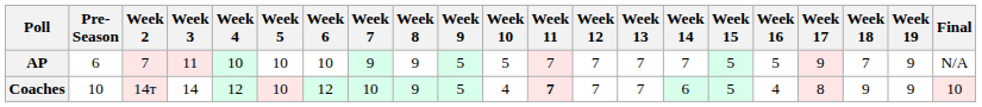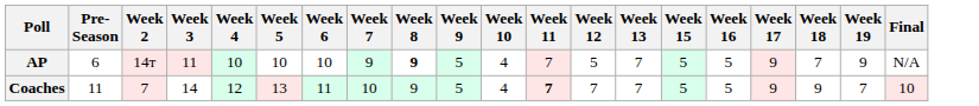 <table class="wikitable" style="white-space:nowrap;font-size:90%">
 <tr>
 <th>Poll</th>
 <th>Pre-<br>Season</th>
 <th>Week<br>2</th>
 <th>Week<br>3</th>
 <th>Week<br>4</th>
 <th>Week<br>5</th>
 <th>Week<br>6</th>
 <th>Week<br>7</th>
 <th>Week<br>8</th>
 <th>Week<br>9</th>
 <th>Week<br>10</th>
 <th>Week<br>11</th>
 <th>Week<br>12</th>
 <th>Week<br>13</th>
-<th>Week<br>14</th>
 <th>Week<br>15</th>
 <th>Week<br>16</th>
 <th>Week<br>17</th>
 <th>Week<br>18</th>
 <th>Week<br>19</th>
 <th>Final</th>
 </tr>
 <tr style="text-align:center;">
 <th>AP</th>
 <td style="background:#FFF;">6</td>
-<td style="background:#FFE6E6;">7</td>
+<td style="background:#FFE6E6;">14т</td>
 <td style="background:#FFE6E6;">11</td>
 <td style="background:#D8FFEB;">10</td>
 <td style="background:#FFF;">10</td>
 <td style="background:#FFF;">10</td>
 <td style="background:#D8FFEB;">9</td>
-<td style="background:#FFF;">9</td>
+<td style="background:#FFF;"><strong>9</strong></td>
 <td style="background:#D8FFEB;">5</td>
+<td style="background:#FFF;">4</td>
+<td style="background:#FFE6E6;">7</td>
 <td style="background:#FFF;">5</td>
-<td style="background:#FFE6E6;">7</td>
-<td style="background:#FFF;">7</td>
-<td style="background:#FFF;">7</td>
 <td style="background:#FFF;">7</td>
 <td style="background:#D8FFEB;">5</td>
 <td style="background:#FFF;">5</td>
 <td style="background:#FFE6E6;">9</td>
 <td style="background:#FFF;">7</td>
 <td style="background:#FFF;">9</td>
 <td style="background:#FFF;">N/A</td>
 </tr>
 <tr style="text-align:center;">
 <th>Coaches</th>
-<td style="background:#FFF;">10</td>
-<td style="background:#FFE6E6;">14т</td>
+<td style="background:#FFF;">11</td>
+<td style="background:#FFE6E6;">7</td>
 <td style="background:#FFF;">14</td>
 <td style="background:#D8FFEB;">12</td>
-<td style="background:#FFE6E6;">10</td>
-<td style="background:#D8FFEB;">12</td>
+<td style="background:#FFE6E6;">13</td>
+<td style="background:#D8FFEB;">11</td>
 <td style="background:#D8FFEB;">10</td>
 <td style="background:#D8FFEB;">9</td>
 <td style="background:#D8FFEB;">5</td>
 <td style="background:#FFF;">4</td>
 <td style="background:#FFE6E6;"><strong>7</strong></td>
 <td style="background:#FFF;">7</td>
 <td style="background:#FFF;">7</td>
-<td style="background:#D8FFEB;">6</td>
 <td style="background:#D8FFEB;">5</td>
-<td style="background:#FFF;">4</td>
-<td style="background:#FFE6E6;">8</td>
+<td style="background:#FFF;">5</td>
+<td style="background:#FFE6E6;">9</td>
 <td style="background:#FFF;">9</td>
-<td style="background:#FFF;">9</td>
+<td style="background:#FFF;">7</td>
 <td style="background:#FFE6E6;">10</td>
 </tr>
 </table>
